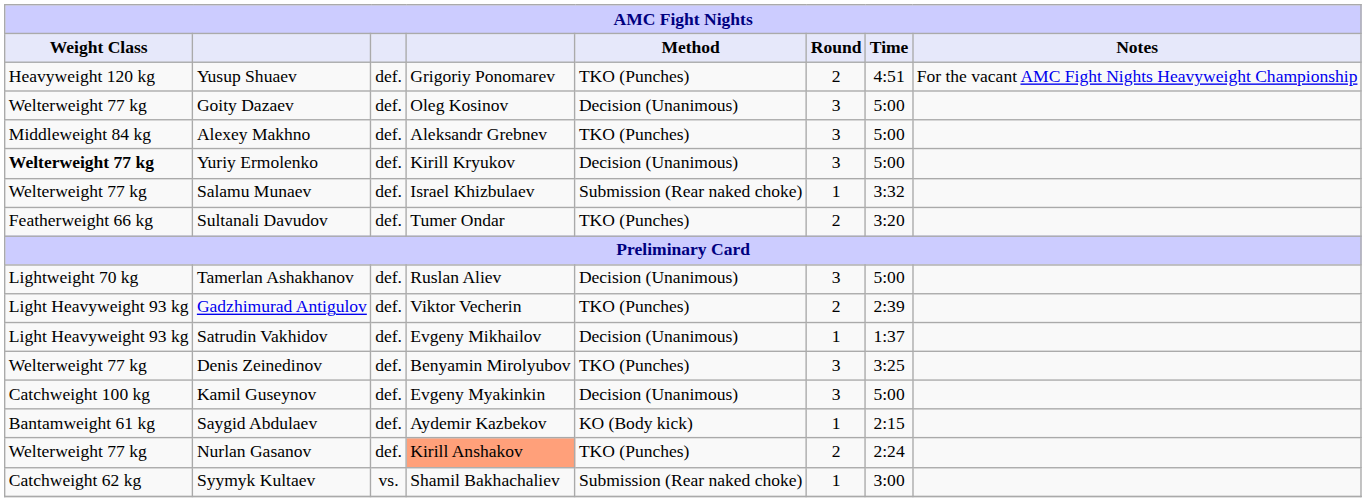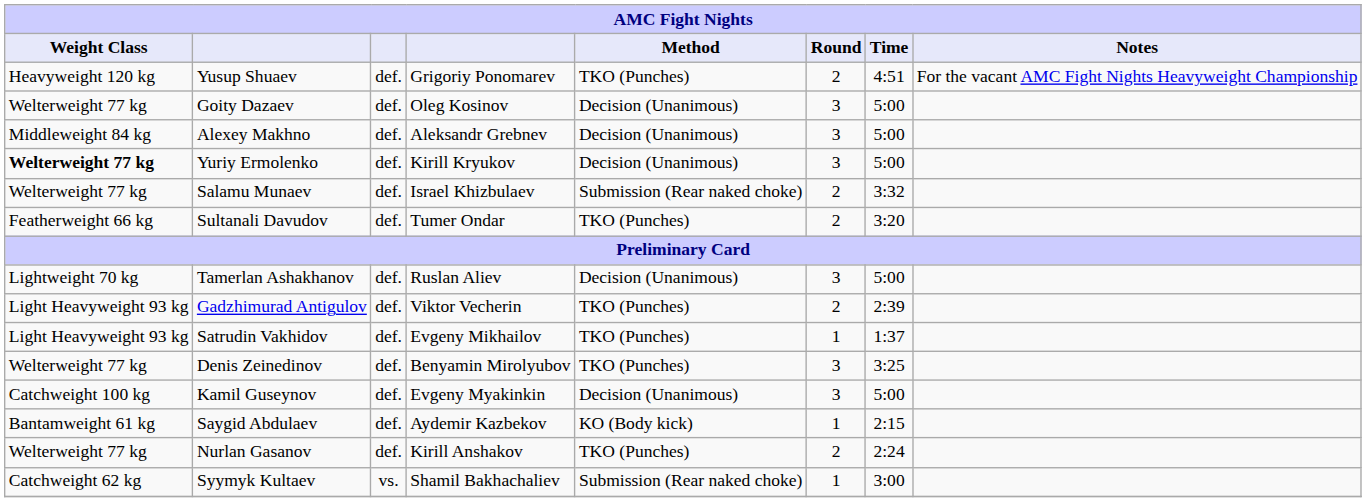 <table class="wikitable" style="font-size: 80%;">
 <tr>
 <th colspan="8" style="background-color: #ccf; color: #000080; text-align: center;">AMC Fight Nights</th>
 </tr>
 <tr>
 <th colspan="1" style="background-color: #E6E8FA; color: #000000; text-align: center;">Weight Class</th>
 <th colspan="1" style="background-color: #E6E8FA; color: #000000; text-align: center;"></th>
 <th colspan="1" style="background-color: #E6E8FA; color: #000000; text-align: center;"></th>
 <th colspan="1" style="background-color: #E6E8FA; color: #000000; text-align: center;"></th>
 <th colspan="1" style="background-color: #E6E8FA; color: #000000; text-align: center;">Method</th>
 <th colspan="1" style="background-color: #E6E8FA; color: #000000; text-align: center;">Round</th>
 <th colspan="1" style="background-color: #E6E8FA; color: #000000; text-align: center;">Time</th>
 <th colspan="1" style="background-color: #E6E8FA; color: #000000; text-align: center;">Notes</th>
 </tr>
 <tr>
 <td>Heavyweight 120 kg</td>
 <td> Yusup Shuaev</td>
 <td align=center>def.</td>
 <td> Grigoriy Ponomarev</td>
 <td>TKO (Punches)</td>
 <td align=center>2</td>
 <td align=center>4:51</td>
 <td>For the vacant <a href='#'>AMC Fight Nights Heavyweight Championship</a></td>
 </tr>
 <tr>
 <td>Welterweight 77 kg</td>
 <td> Goity Dazaev</td>
 <td align=center>def.</td>
 <td> Oleg Kosinov</td>
 <td>Decision (Unanimous)</td>
 <td align=center>3</td>
 <td align=center>5:00</td>
 <td></td>
 </tr>
 <tr>
 <td>Middleweight 84 kg</td>
 <td> Alexey Makhno</td>
 <td align=center>def.</td>
 <td> Aleksandr Grebnev</td>
-<td>TKO (Punches)</td>
+<td>Decision (Unanimous)</td>
 <td align=center>3</td>
 <td align=center>5:00</td>
 <td></td>
 </tr>
 <tr>
 <td><strong>Welterweight 77 kg</strong></td>
 <td> Yuriy Ermolenko</td>
 <td align=center>def.</td>
 <td> Kirill Kryukov</td>
 <td>Decision (Unanimous)</td>
 <td align=center>3</td>
 <td align=center>5:00</td>
 <td></td>
 </tr>
 <tr>
 <td>Welterweight 77 kg</td>
 <td> Salamu Munaev</td>
 <td align=center>def.</td>
 <td> Israel Khizbulaev</td>
 <td>Submission (Rear naked choke)</td>
-<td align=center>1</td>
+<td align=center>2</td>
 <td align=center>3:32</td>
 <td></td>
 </tr>
 <tr>
 <td>Featherweight 66 kg</td>
 <td> Sultanali Davudov</td>
 <td align=center>def.</td>
 <td> Tumer Ondar</td>
 <td>TKO (Punches)</td>
 <td align=center>2</td>
 <td align=center>3:20</td>
 <td></td>
 </tr>
 <tr>
 <th colspan="8" style="background-color: #ccf; color: #000080; text-align: center;"><strong>Preliminary Card</strong></th>
 </tr>
 <tr>
 <td>Lightweight 70 kg</td>
 <td> Tamerlan Ashakhanov</td>
 <td align=center>def.</td>
 <td> Ruslan Aliev</td>
 <td>Decision (Unanimous)</td>
 <td align=center>3</td>
 <td align=center>5:00</td>
 <td></td>
 </tr>
 <tr>
 <td>Light Heavyweight 93 kg</td>
 <td> <a href='#'>Gadzhimurad Antigulov</a></td>
 <td align=center>def.</td>
 <td> Viktor Vecherin</td>
 <td>TKO (Punches)</td>
 <td align=center>2</td>
 <td align=center>2:39</td>
 <td></td>
 </tr>
 <tr>
 <td>Light Heavyweight 93 kg</td>
 <td> Satrudin Vakhidov</td>
 <td align=center>def.</td>
 <td> Evgeny Mikhailov</td>
-<td>Decision (Unanimous)</td>
+<td>TKO (Punches)</td>
 <td align=center>1</td>
 <td align=center>1:37</td>
 <td></td>
 </tr>
 <tr>
 <td>Welterweight 77 kg</td>
 <td> Denis Zeinedinov</td>
 <td align=center>def.</td>
 <td> Benyamin Mirolyubov</td>
 <td>TKO (Punches)</td>
 <td align=center>3</td>
 <td align=center>3:25</td>
 <td></td>
 </tr>
 <tr>
 <td>Catchweight 100 kg</td>
 <td> Kamil Guseynov</td>
 <td align=center>def.</td>
 <td> Evgeny Myakinkin</td>
 <td>Decision (Unanimous)</td>
 <td align=center>3</td>
 <td align=center>5:00</td>
 <td></td>
 </tr>
 <tr>
 <td>Bantamweight 61 kg</td>
 <td> Saygid Abdulaev</td>
 <td align=center>def.</td>
 <td> Aydemir Kazbekov</td>
 <td>KO (Body kick)</td>
 <td align=center>1</td>
 <td align=center>2:15</td>
 <td></td>
 </tr>
 <tr>
 <td>Welterweight 77 kg</td>
 <td> Nurlan Gasanov</td>
 <td align=center>def.</td>
-<td style="background: lightsalmon;"> Kirill Anshakov</td>
+<td> Kirill Anshakov</td>
 <td>TKO (Punches)</td>
 <td align=center>2</td>
 <td align=center>2:24</td>
 <td></td>
 </tr>
 <tr>
 <td>Catchweight 62 kg</td>
 <td> Syymyk Kultaev</td>
 <td align=center>vs.</td>
 <td> Shamil Bakhachaliev</td>
 <td>Submission (Rear naked choke)</td>
 <td align=center>1</td>
 <td align=center>3:00</td>
 <td></td>
 </tr>
 <tr>
 </tr>
 </table>
